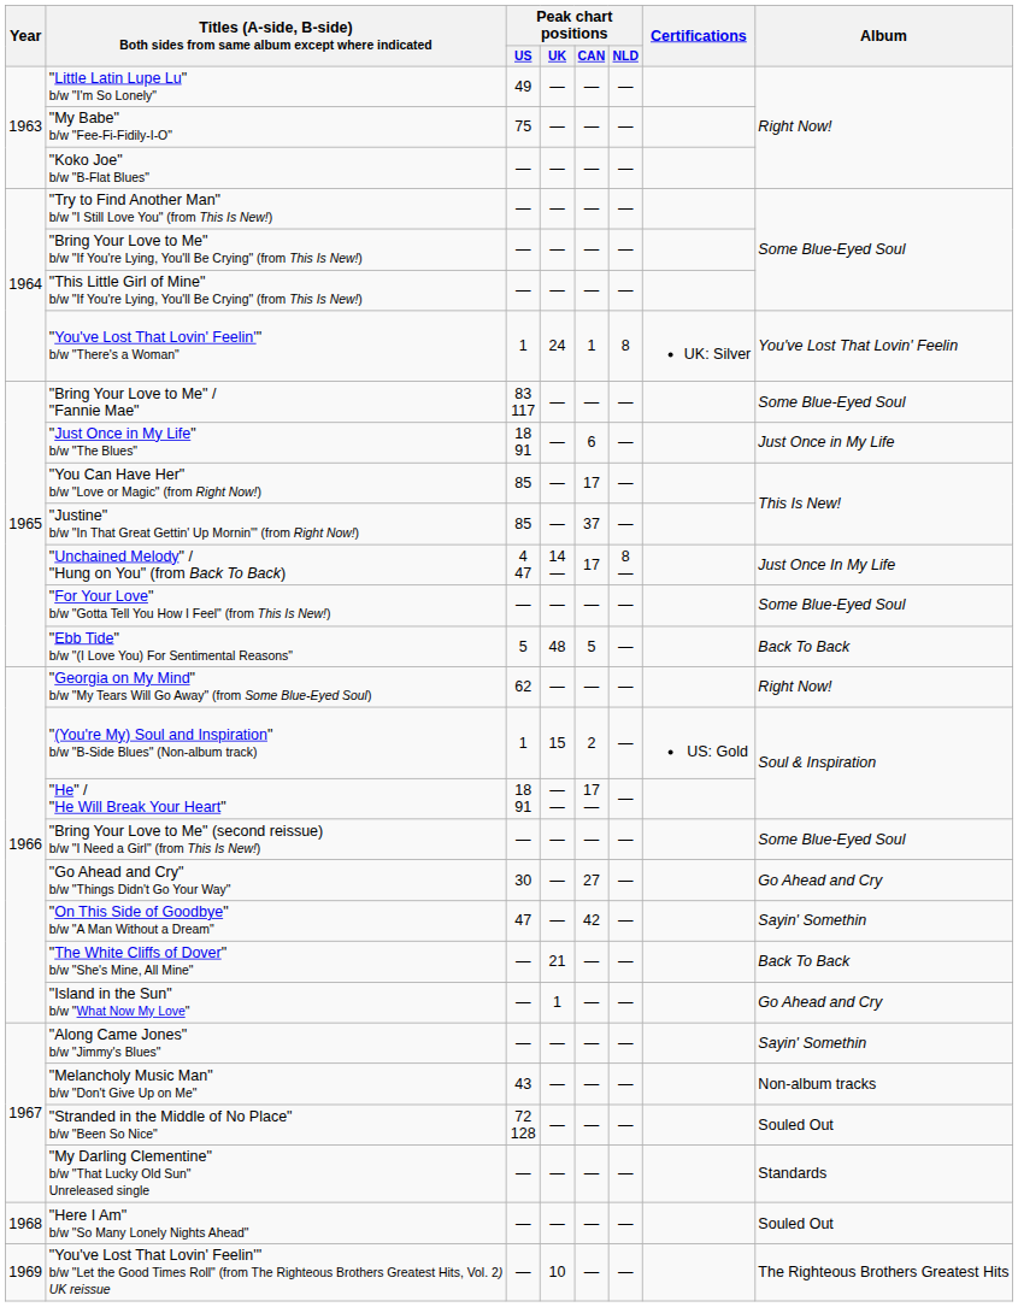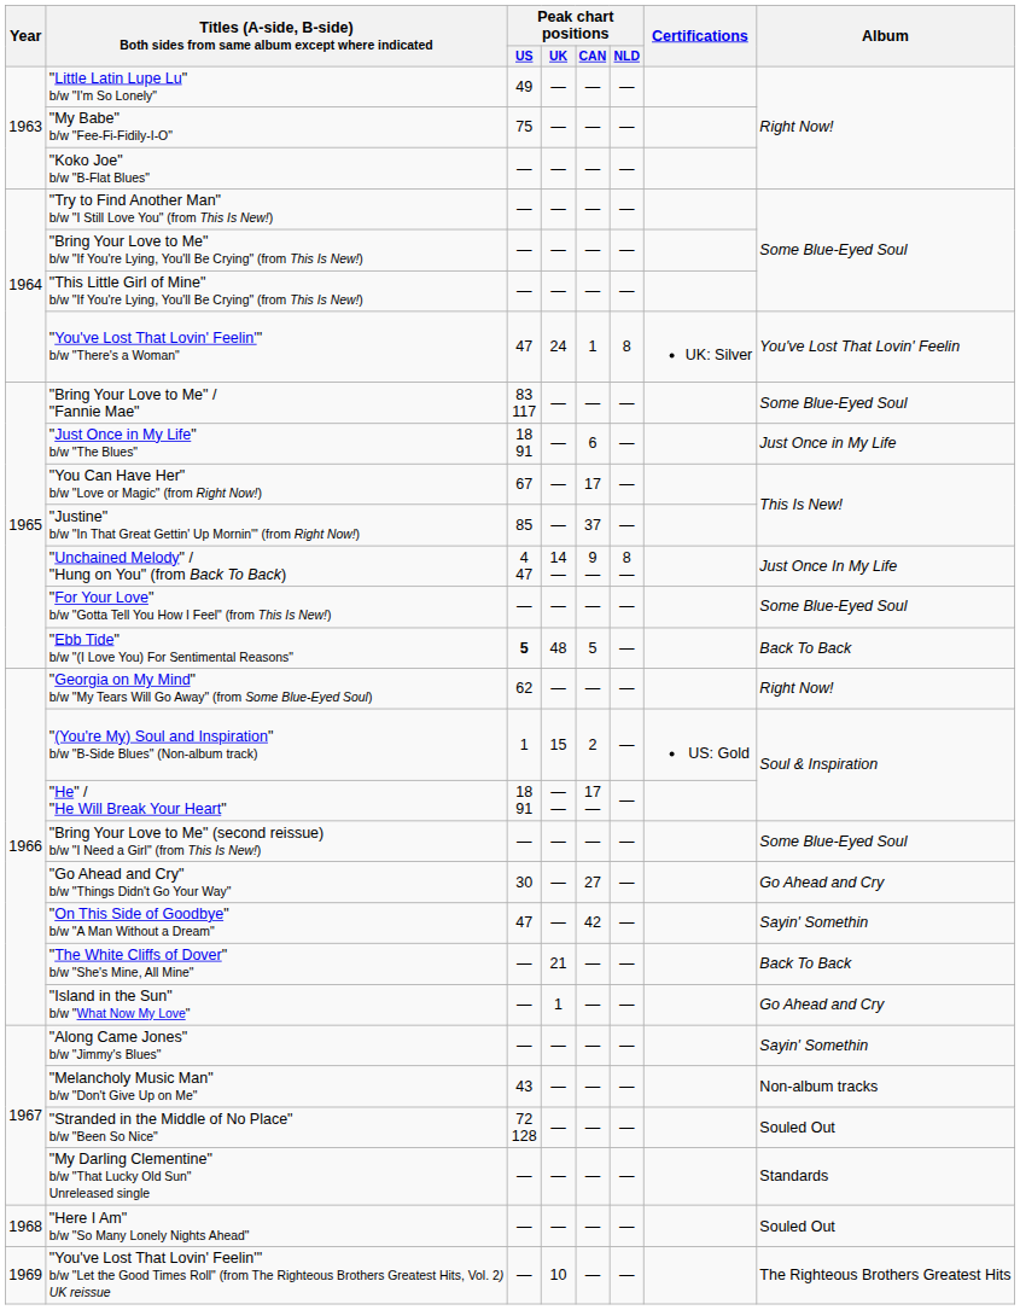 <table class="wikitable" style=text-align:center;>
 <tr>
 <th rowspan=2>Year</th>
 <th rowspan=2>Titles (A-side, B-side)<br><small>Both sides from same album except where indicated</small></th>
 <th colspan=4>Peak chart positions</th>
 <th scope="col" rowspan="2" style="width:7em;"><a href='#'>Certifications</a></th>
 <th rowspan=2>Album</th>
 </tr>
 <tr style="font-size:smaller;">
 <th width=30><a href='#'>US</a><br></th>
 <th width=30><a href='#'>UK</a><br></th>
 <th width=30><a href='#'>CAN</a><br></th>
 <th width=30><a href='#'>NLD</a><br></th>
 </tr>
 <tr>
 <td rowspan=3>1963</td>
 <td align=left>"<a href='#'>Little Latin Lupe Lu</a>"<br><small>b/w "I'm So Lonely"</small></td>
 <td>49</td>
 <td>—</td>
 <td>—</td>
 <td>—</td>
 <td></td>
 <td align="left" rowspan="3"><em>Right Now!</em></td>
 </tr>
 <tr>
 <td align=left>"My Babe"<br><small>b/w "Fee-Fi-Fidily-I-O"</small></td>
 <td>75</td>
 <td>—</td>
 <td>—</td>
 <td>—</td>
 <td></td>
 </tr>
 <tr>
 <td align=left>"Koko Joe"<br><small>b/w "B-Flat Blues"</small></td>
 <td>—</td>
 <td>—</td>
 <td>—</td>
 <td>—</td>
 <td></td>
 </tr>
 <tr>
 <td rowspan="4">1964</td>
 <td align=left>"Try to Find Another Man"<br><small>b/w "I Still Love You" (from <em>This Is New!</em>)</small></td>
 <td>—</td>
 <td>—</td>
 <td>—</td>
 <td>—</td>
 <td></td>
 <td align="left" rowspan="3"><em>Some Blue-Eyed Soul</em></td>
 </tr>
 <tr>
 <td align=left>"Bring Your Love to Me"<br><small>b/w "If You're Lying, You'll Be Crying" (from <em>This Is New!</em>)</small></td>
 <td>—</td>
 <td>—</td>
 <td>—</td>
 <td>—</td>
 <td></td>
 </tr>
 <tr>
 <td align=left>"This Little Girl of Mine"<br><small>b/w "If You're Lying, You'll Be Crying" (from <em>This Is New!</em>)</small></td>
 <td>—</td>
 <td>—</td>
 <td>—</td>
 <td>—</td>
 <td></td>
 </tr>
 <tr>
 <td align=left>"<a href='#'>You've Lost That Lovin' Feelin'</a>"<br><small>b/w "There's a Woman"</small></td>
-<td>1</td>
+<td>47</td>
 <td>24</td>
 <td>1</td>
 <td>8</td>
 <td><br><ul><li>UK: Silver</li></ul></td>
 <td align="left"><em>You've Lost That Lovin' Feelin</em></td>
 </tr>
 <tr>
 <td rowspan=7>1965</td>
 <td align=left>"Bring Your Love to Me" /<br>"Fannie Mae"</td>
 <td>83<br>117</td>
 <td>—</td>
 <td>—</td>
 <td>—</td>
 <td></td>
 <td align="left"><em>Some Blue-Eyed Soul</em></td>
 </tr>
 <tr>
 <td align=left>"<a href='#'>Just Once in My Life</a>"<br><small>b/w "The Blues"</small></td>
 <td>18<br>91</td>
 <td>—</td>
 <td>6</td>
 <td>—</td>
 <td></td>
 <td align="left"><em>Just Once in My Life</em></td>
 </tr>
 <tr>
 <td align=left>"You Can Have Her"<br><small>b/w "Love or Magic" (from <em>Right Now!</em>)</small></td>
-<td>85</td>
+<td>67</td>
 <td>—</td>
 <td>17</td>
 <td>—</td>
 <td></td>
 <td align="left" rowspan="2"><em>This Is New!</em></td>
 </tr>
 <tr>
 <td align=left>"Justine"<br><small>b/w "In That Great Gettin' Up Mornin'" (from <em>Right Now!</em>)</small></td>
 <td>85</td>
 <td>—</td>
 <td>37</td>
 <td>—</td>
 <td></td>
 </tr>
 <tr>
 <td align=left>"<a href='#'>Unchained Melody</a>" /<br>"Hung on You" (from <em>Back To Back</em>)</td>
 <td>4<br>47</td>
 <td>14<br> —</td>
-<td>17</td>
+<td>9<br> —</td>
 <td>8<br> —</td>
 <td></td>
 <td align="left"><em>Just Once In My Life</em></td>
 </tr>
 <tr>
 <td align=left>"<a href='#'>For Your Love</a>"<br><small>b/w "Gotta Tell You How I Feel" (from <em>This Is New!</em>)</small></td>
 <td>—</td>
 <td>—</td>
 <td>—</td>
 <td>—</td>
 <td></td>
 <td align="left"><em>Some Blue-Eyed Soul</em></td>
 </tr>
 <tr>
 <td align=left>"<a href='#'>Ebb Tide</a>"<br><small>b/w "(I Love You) For Sentimental Reasons"</small></td>
-<td>5</td>
+<td><strong>5</strong></td>
 <td>48</td>
 <td>5</td>
 <td>—</td>
 <td></td>
 <td align="left"><em>Back To Back</em></td>
 </tr>
 <tr>
 <td rowspan=8>1966</td>
 <td align=left>"<a href='#'>Georgia on My Mind</a>"<br><small>b/w "My Tears Will Go Away" (from <em>Some Blue-Eyed Soul</em>)</small></td>
 <td>62</td>
 <td>—</td>
 <td>—</td>
 <td>—</td>
 <td></td>
 <td align="left"><em>Right Now!</em></td>
 </tr>
 <tr>
 <td align=left>"<a href='#'>(You're My) Soul and Inspiration</a>"<br><small>b/w "B-Side Blues" (Non-album track)</small></td>
 <td>1</td>
 <td>15</td>
 <td>2</td>
 <td>—</td>
 <td><br><ul><li>US: Gold</li></ul></td>
 <td align="left" rowspan="2"><em>Soul & Inspiration</em></td>
 </tr>
 <tr>
 <td align=left>"<a href='#'>He</a>" /<br>"<a href='#'>He Will Break Your Heart</a>"</td>
 <td>18<br>91</td>
 <td>—<br> —</td>
 <td>17<br> —</td>
 <td>—</td>
 <td></td>
 </tr>
 <tr>
 <td align=left>"Bring Your Love to Me" (second reissue)<br><small>b/w "I Need a Girl" (from <em>This Is New!</em>)</small></td>
 <td>—</td>
 <td>—</td>
 <td>—</td>
 <td>—</td>
 <td></td>
 <td align="left"><em>Some Blue-Eyed Soul</em></td>
 </tr>
 <tr>
 <td align=left>"Go Ahead and Cry"<br><small>b/w "Things Didn't Go Your Way"</small></td>
 <td>30</td>
 <td>—</td>
 <td>27</td>
 <td>—</td>
 <td></td>
 <td align="left"><em>Go Ahead and Cry</em></td>
 </tr>
 <tr>
 <td align=left>"<a href='#'>On This Side of Goodbye</a>"<br><small>b/w "A Man Without a Dream"</small></td>
 <td>47</td>
 <td>—</td>
 <td>42</td>
 <td>—</td>
 <td></td>
 <td align="left"><em>Sayin' Somethin</em></td>
 </tr>
 <tr>
 <td align=left>"<a href='#'>The White Cliffs of Dover</a>"<br><small>b/w "She's Mine, All Mine"</small></td>
 <td>—</td>
 <td>21</td>
 <td>—</td>
 <td>—</td>
 <td></td>
 <td align="left"><em>Back To Back</em></td>
 </tr>
 <tr>
 <td align=left>"Island in the Sun"<br><small>b/w "<a href='#'>What Now My Love</a>"</small></td>
 <td>—</td>
 <td>1</td>
 <td>—</td>
 <td>—</td>
 <td></td>
 <td align="left"><em>Go Ahead and Cry</em></td>
 </tr>
 <tr>
 <td rowspan=4>1967</td>
 <td align=left>"Along Came Jones"<br><small>b/w "Jimmy's Blues"</small></td>
 <td>—</td>
 <td>—</td>
 <td>—</td>
 <td>—</td>
 <td></td>
 <td align="left"><em>Sayin' Somethin<strong></td>
 </tr>
 <tr>
 <td align=left>"Melancholy Music Man"<br><small>b/w "Don't Give Up on Me"</small></td>
 <td>43</td>
 <td>—</td>
 <td>—</td>
 <td>—</td>
 <td></td>
 <td align="left">Non-album tracks</td>
 </tr>
 <tr>
 <td align=left>"Stranded in the Middle of No Place"<br><small>b/w "Been So Nice"</small></td>
 <td>72<br>128</td>
 <td>—</td>
 <td>—</td>
 <td>—</td>
 <td></td>
 <td align="left"></em>Souled Out<em></td>
 </tr>
 <tr>
 <td align=left>"My Darling Clementine"<br><small>b/w "That Lucky Old Sun"<br>Unreleased single</small></td>
 <td>—</td>
 <td>—</td>
 <td>—</td>
 <td>—</td>
 <td></td>
 <td align="left"></em>Standards<em></td>
 </tr>
 <tr>
 <td>1968</td>
 <td align=left>"Here I Am"<br><small>b/w "So Many Lonely Nights Ahead"</small></td>
 <td>—</td>
 <td>—</td>
 <td>—</td>
 <td>—</td>
 <td></td>
 <td align="left"></em>Souled Out<em></td>
 </tr>
 <tr>
 <td>1969</td>
 <td align=left>"You've Lost That Lovin' Feelin'"<br><small>b/w "Let the Good Times Roll" (from </em>The Righteous Brothers Greatest Hits, Vol. 2<em>)<br>UK reissue</small></td>
 <td>—</td>
 <td>10</td>
 <td>—</td>
 <td>—</td>
 <td></td>
 <td align="left"></em>The Righteous Brothers Greatest Hits<em></td>
 </tr>
 </table>
